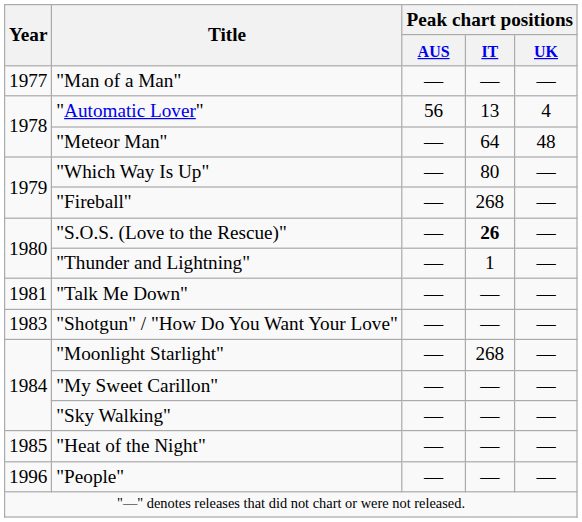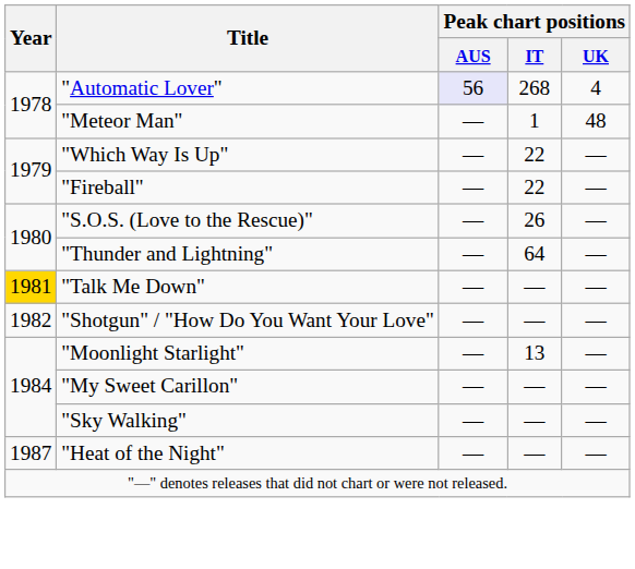 <table class="wikitable">
 <tr>
 <th scope="col" rowspan="2">Year</th>
 <th scope="col" rowspan="2">Title</th>
 <th scope="col" colspan="3">Peak chart positions</th>
 </tr>
 <tr>
 <th style="width:45px;"><small><a href='#'>AUS</a></small><br></th>
 <th><small><a href='#'>IT</a></small><br></th>
 <th style="width:45px;"><small><a href='#'>UK</a></small><br></th>
 </tr>
 <tr>
-<td>1977</td>
-<td>"Man of a Man"</td>
-<td align=center>—</td>
-<td align=center>—</td>
-<td align="center">—</td>
-</tr>
-<tr>
 <td rowspan="2">1978</td>
 <td>"<a href='#'>Automatic Lover</a>"</td>
-<td align=center>56</td>
-<td align=center>13</td>
+<td align=center style="background: lavender;">56</td>
+<td align=center>268</td>
 <td align="center">4</td>
 </tr>
 <tr>
 <td>"Meteor Man"</td>
 <td align=center>—</td>
-<td align=center>64</td>
+<td align=center>1</td>
 <td align="center">48</td>
 </tr>
 <tr>
 <td rowspan="2">1979</td>
 <td>"Which Way Is Up"</td>
 <td align=center>—</td>
-<td align=center>80</td>
+<td align=center>22</td>
 <td align="center">—</td>
 </tr>
 <tr>
 <td>"Fireball"</td>
 <td align=center>—</td>
-<td align=center>268</td>
+<td align=center>22</td>
 <td align="center">—</td>
 </tr>
 <tr>
 <td rowspan="2">1980</td>
 <td>"S.O.S. (Love to the Rescue)"</td>
 <td align=center>—</td>
-<td align=center><strong>26</strong></td>
+<td align=center>26</td>
 <td align="center">—</td>
 </tr>
 <tr>
 <td>"Thunder and Lightning"</td>
 <td align=center>—</td>
-<td align=center>1</td>
+<td align=center>64</td>
 <td align="center">—</td>
 </tr>
 <tr>
-<td>1981</td>
+<td style="background: gold;">1981</td>
 <td>"Talk Me Down"</td>
 <td align=center>—</td>
 <td align=center>—</td>
 <td align="center">—</td>
 </tr>
 <tr>
-<td>1983</td>
+<td>1982</td>
 <td>"Shotgun" / "How Do You Want Your Love"</td>
 <td align=center>—</td>
 <td align=center>—</td>
 <td align="center">—</td>
 </tr>
 <tr>
 <td rowspan="3">1984</td>
 <td>"Moonlight Starlight"</td>
 <td align=center>—</td>
-<td align=center>268</td>
+<td align=center>13</td>
 <td align="center">—</td>
 </tr>
 <tr>
 <td>"My Sweet Carillon"</td>
 <td align=center>—</td>
 <td align=center>—</td>
 <td align="center">—</td>
 </tr>
 <tr>
 <td>"Sky Walking"</td>
 <td align=center>—</td>
 <td align=center>—</td>
 <td align="center">—</td>
 </tr>
 <tr>
-<td>1985</td>
+<td>1987</td>
 <td>"Heat of the Night"</td>
-<td align=center>—</td>
-<td align=center>—</td>
-<td align="center">—</td>
-</tr>
-<tr>
-<td>1996</td>
-<td>"People"</td>
 <td align=center>—</td>
 <td align=center>—</td>
 <td align="center">—</td>
 </tr>
 <tr>
 <td colspan="5" style="text-align:center; font-size:9pt;">"—" denotes releases that did not chart or were not released.</td>
 </tr>
 </table>
